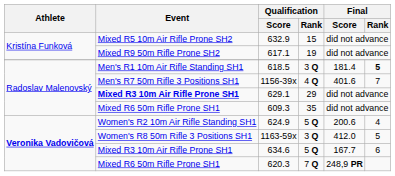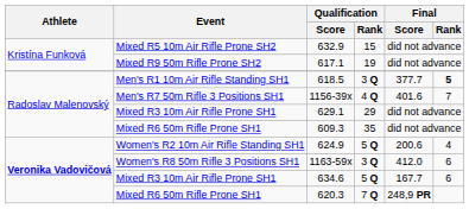 <table class=wikitable style="font-size:90%">
 <tr>
 <th rowspan="2">Athlete</th>
 <th rowspan="2">Event</th>
 <th colspan="2">Qualification</th>
 <th colspan="2">Final</th>
 </tr>
 <tr>
 <th>Score</th>
 <th>Rank</th>
 <th>Score</th>
 <th>Rank</th>
 </tr>
 <tr align=center>
 <td align=left rowspan="2"><a href='#'>Kristína Funková</a></td>
 <td align=left><a href='#'>Mixed R5 10m Air Rifle Prone SH2</a></td>
 <td>632.9</td>
 <td>15</td>
 <td colspan=2>did not advance</td>
 </tr>
 <tr align=center>
 <td align=left><a href='#'>Mixed R9 50m Rifle Prone SH2</a></td>
 <td>617.1</td>
 <td>19</td>
 <td colspan=2>did not advance</td>
 </tr>
 <tr align=center>
 </tr>
 <tr align=center>
 <td align=left rowspan="4"><a href='#'>Radoslav Malenovský</a></td>
 <td align=left><a href='#'>Men's R1 10m Air Rifle Standing SH1</a></td>
 <td>618.5</td>
 <td>3 <strong>Q</strong></td>
-<td>181.4</td>
+<td>377.7</td>
 <td><strong>5</strong></td>
 </tr>
 <tr align=center>
 <td align=left><a href='#'>Men's R7 50m Rifle 3 Positions SH1</a></td>
 <td>1156-39x</td>
 <td>4 <strong>Q</strong></td>
 <td>401.6</td>
 <td>7</td>
 </tr>
 <tr align=center>
-<td align=left><strong><a href='#'>Mixed R3 10m Air Rifle Prone SH1</a></strong></td>
+<td align=left><a href='#'>Mixed R3 10m Air Rifle Prone SH1</a></td>
 <td>629.1</td>
 <td>29</td>
 <td colspan=2>did not advance</td>
 </tr>
 <tr align=center>
 <td align=left><a href='#'>Mixed R6 50m Rifle Prone SH1</a></td>
 <td>609.3</td>
 <td>35</td>
 <td colspan=2>did not advance</td>
 </tr>
 <tr align=center>
 <td align=left rowspan="4"><strong><a href='#'>Veronika Vadovičová</a></strong></td>
 <td align=left><a href='#'>Women's R2 10m Air Rifle Standing SH1</a></td>
 <td>624.9</td>
 <td>5 <strong>Q</strong></td>
 <td>200.6</td>
 <td>4</td>
 </tr>
 <tr align=center>
 <td align=left><a href='#'>Women's R8 50m Rifle 3 Positions SH1</a></td>
 <td>1163-59x</td>
 <td>3 <strong>Q</strong></td>
 <td>412.0</td>
-<td>5</td>
+<td>6</td>
 </tr>
 <tr align=center>
 <td align=left><a href='#'>Mixed R3 10m Air Rifle Prone SH1</a></td>
 <td>634.6</td>
 <td>5 <strong>Q</strong></td>
 <td>167.7</td>
 <td>6</td>
 </tr>
 <tr align=center>
 <td align=left><a href='#'>Mixed R6 50m Rifle Prone SH1</a></td>
 <td>620.3</td>
 <td>7 <strong>Q</strong></td>
 <td>248,9 <strong>PR</strong></td>
 <td></td>
 </tr>
 </table>
